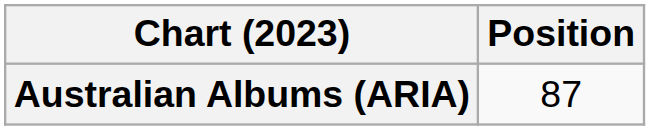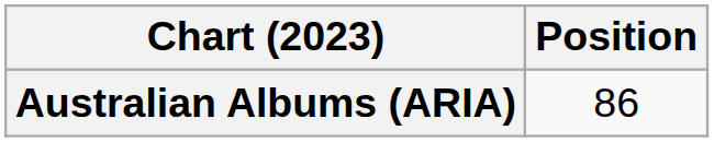 <table class="wikitable sortable plainrowheaders" style="text-align:center">
 <tr>
 <th scope="col">Chart (2023)</th>
 <th scope="col">Position</th>
 </tr>
 <tr>
 <th scope="row">Australian Albums (ARIA)</th>
-<td>87</td>
+<td>86</td>
 </tr>
 </table>
